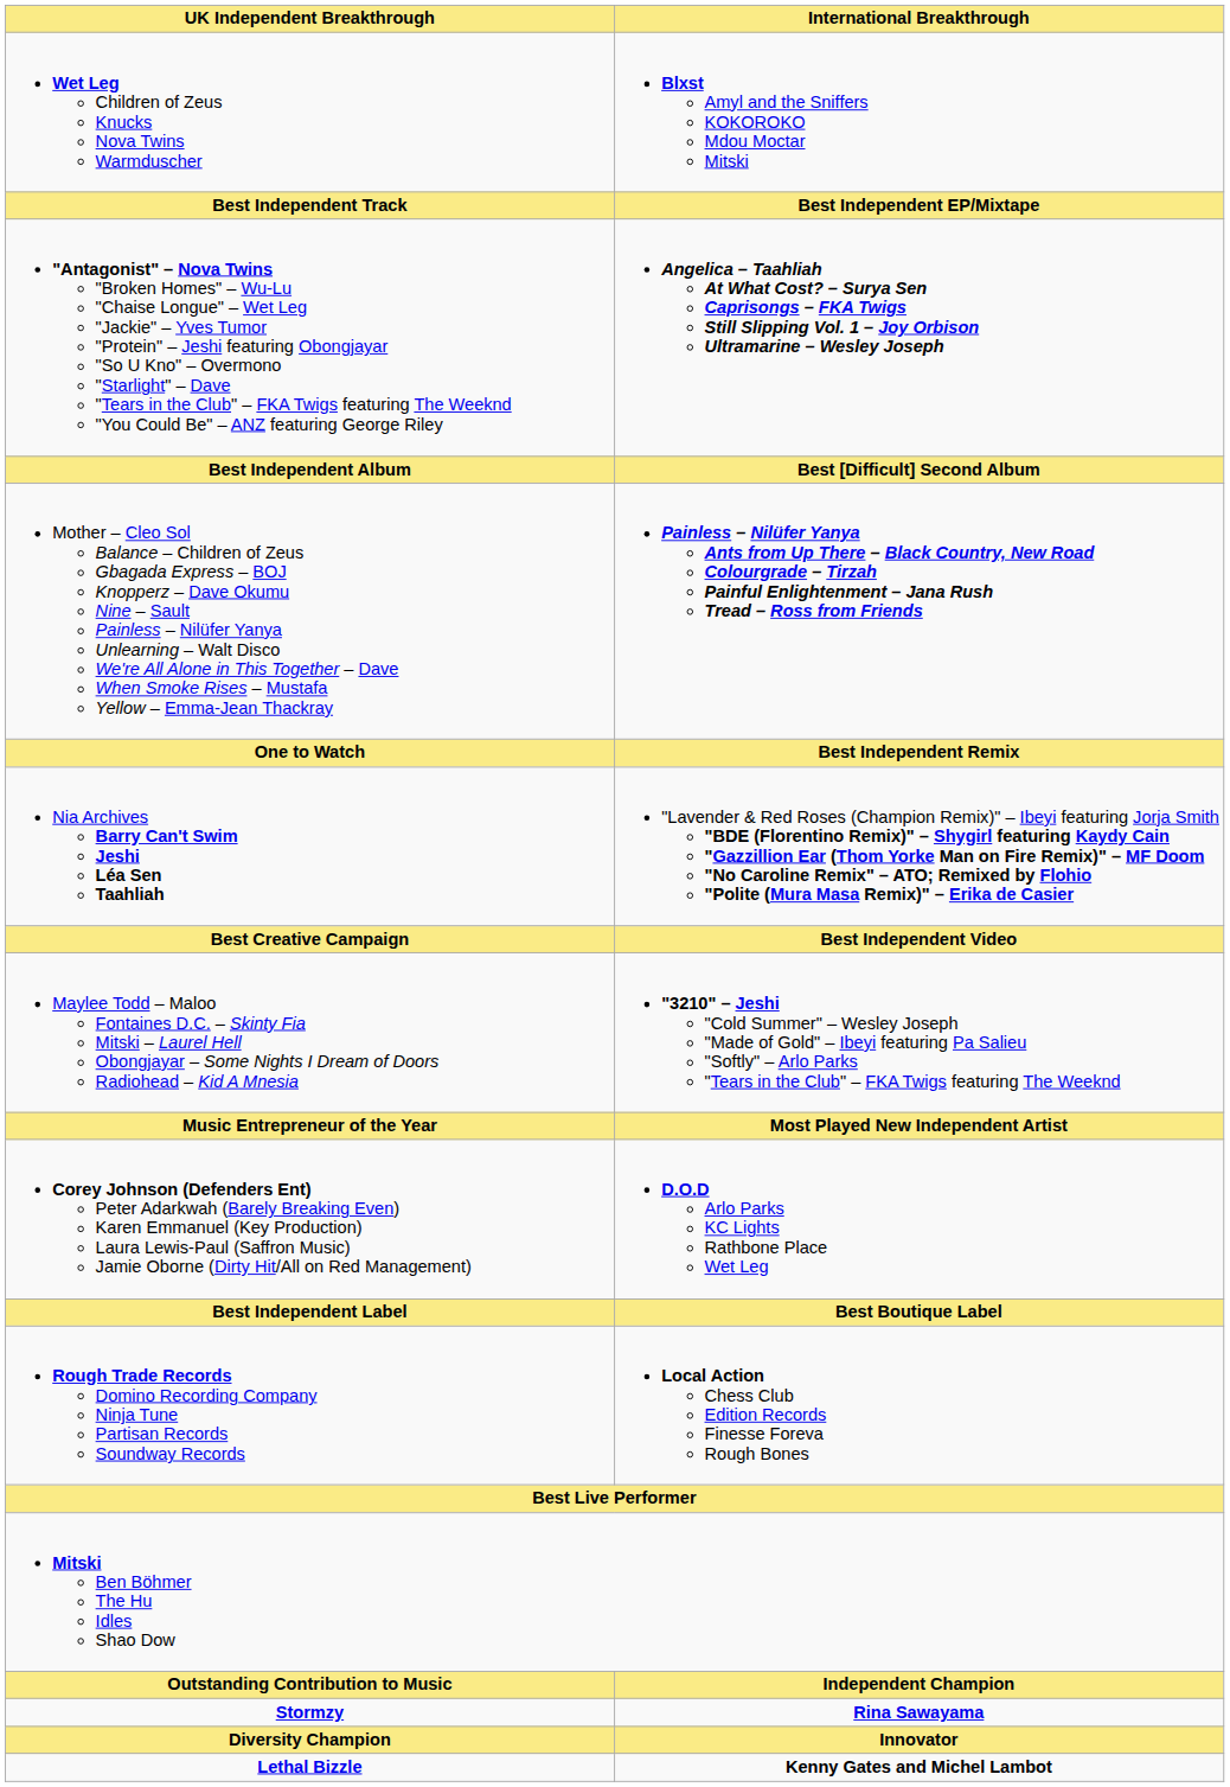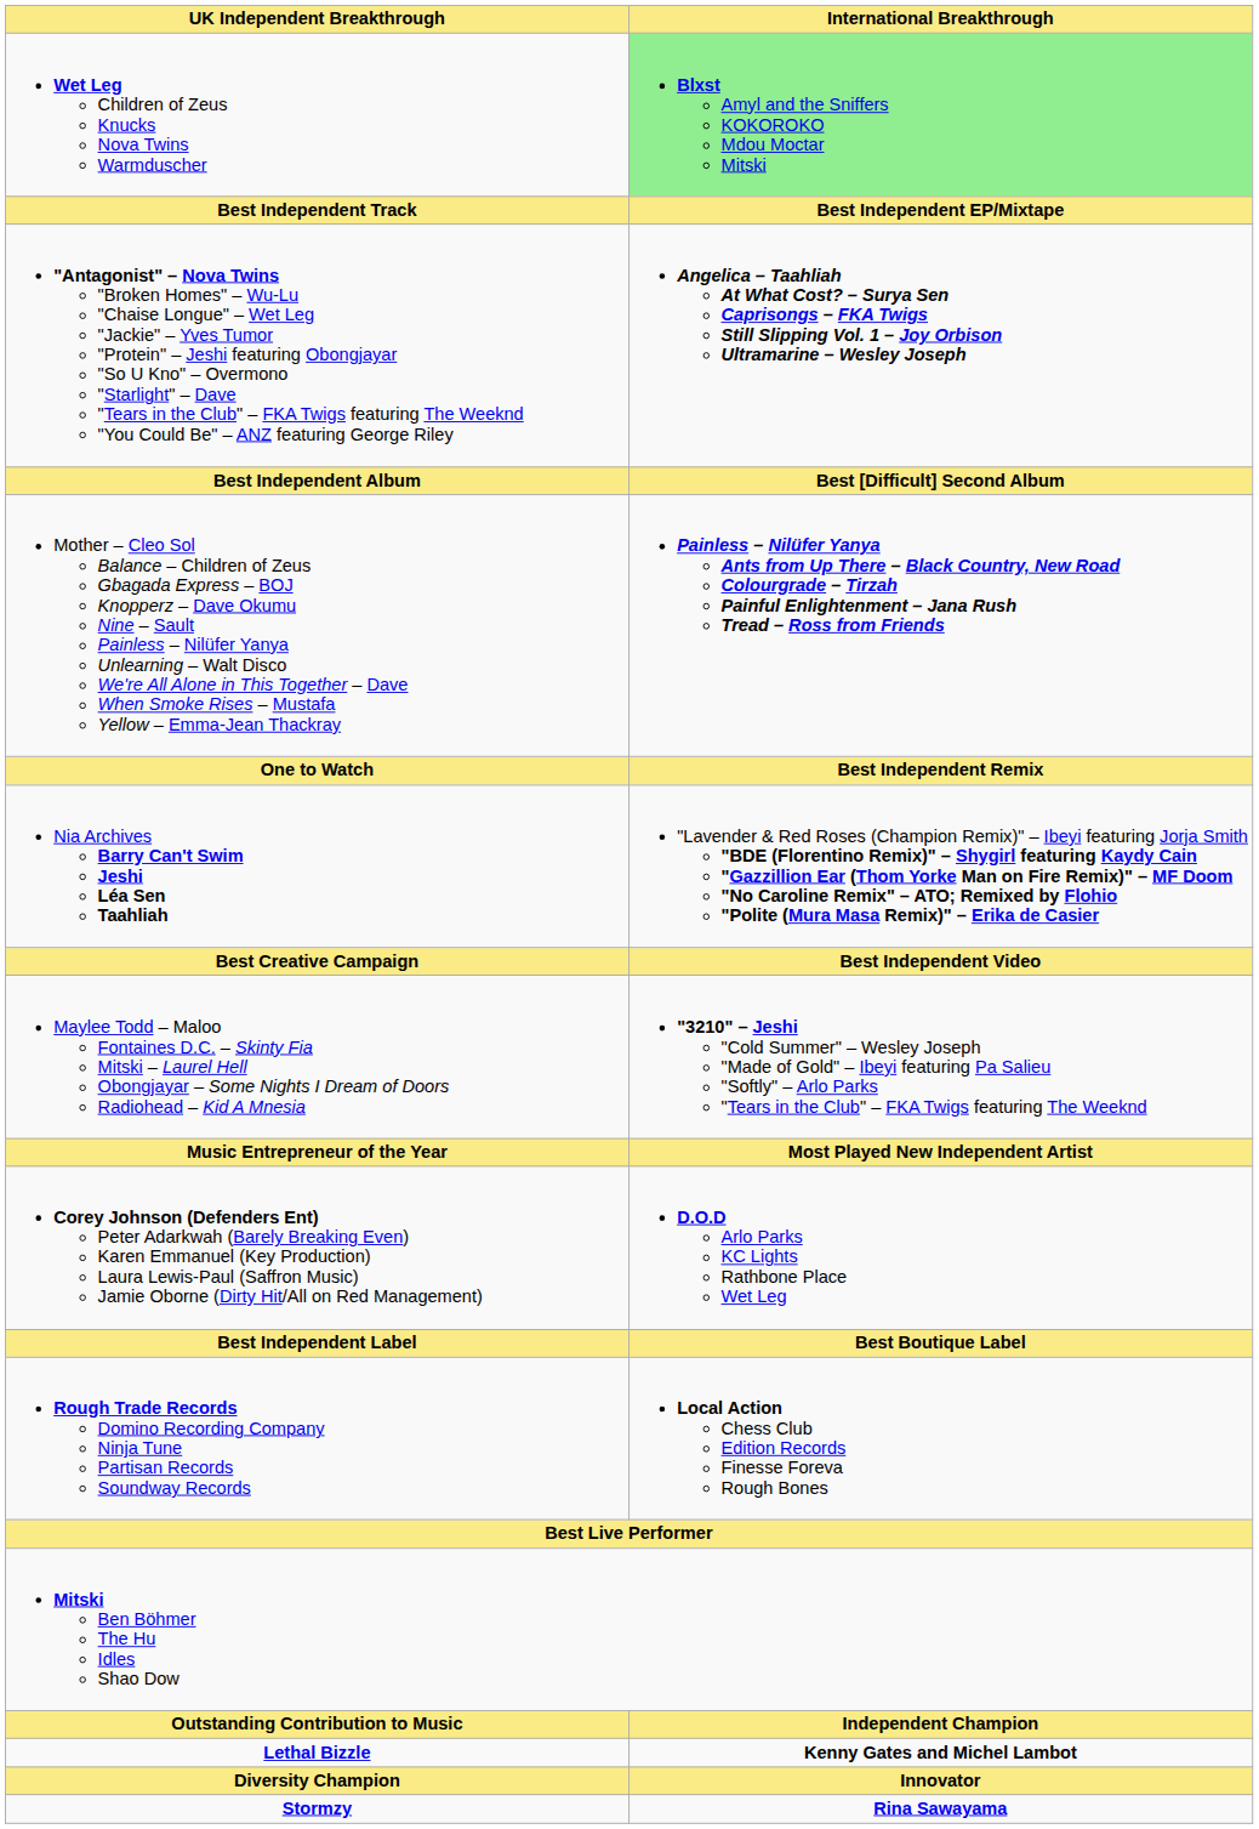 <table role="presentation" class=wikitable>
 <tr>
 <th style="vertical-align:top; width:50%; background:#FAEB86;">UK Independent Breakthrough</th>
 <th style="vertical-align:top; width:50%; background:#FAEB86;">International Breakthrough</th>
 </tr>
 <tr>
 <td valign="top"><br><ul><li><strong><a href='#'>Wet Leg</a></strong><ul><li>Children of Zeus</li><li><a href='#'>Knucks</a></li><li><a href='#'>Nova Twins</a></li><li><a href='#'>Warmduscher</a></li></ul></li></ul></td>
-<td valign="top"><br><ul><li><strong><a href='#'>Blxst</a></strong><ul><li><a href='#'>Amyl and the Sniffers</a></li><li><a href='#'>KOKOROKO</a></li><li><a href='#'>Mdou Moctar</a></li><li><a href='#'>Mitski</a></li></ul></li></ul></td>
+<td valign="top" style="background: lightgreen;"><br><ul><li><strong><a href='#'>Blxst</a></strong><ul><li><a href='#'>Amyl and the Sniffers</a></li><li><a href='#'>KOKOROKO</a></li><li><a href='#'>Mdou Moctar</a></li><li><a href='#'>Mitski</a></li></ul></li></ul></td>
 </tr>
 <tr>
 <th style="vertical-align:top; width:50%; background:#FAEB86;">Best Independent Track</th>
 <th style="vertical-align:top; width:50%; background:#FAEB86;">Best Independent EP/Mixtape</th>
 </tr>
 <tr>
 <td valign="top"><br><ul><li><strong>"Antagonist" – <a href='#'>Nova Twins</a></strong><ul><li>"Broken Homes" – <a href='#'>Wu-Lu</a></li><li>"Chaise Longue" – <a href='#'>Wet Leg</a></li><li>"Jackie" – <a href='#'>Yves Tumor</a></li><li>"Protein" – <a href='#'>Jeshi</a> featuring <a href='#'>Obongjayar</a></li><li>"So U Kno" – Overmono</li><li>"<a href='#'>Starlight</a>" – <a href='#'>Dave</a></li><li>"<a href='#'>Tears in the Club</a>" – <a href='#'>FKA Twigs</a> featuring <a href='#'>The Weeknd</a></li><li>"You Could Be" – <a href='#'>ANZ</a> featuring George Riley</li></ul></li></ul></td>
 <td valign="top"><br><ul><li><strong><em>Angelica<em> – Taahliah<strong><ul><li></em>At What Cost?<em> – Surya Sen</li><li></em><a href='#'>Caprisongs</a><em> – <a href='#'>FKA Twigs</a></li><li></em>Still Slipping Vol. 1<em> – <a href='#'>Joy Orbison</a></li><li></em>Ultramarine<em> – Wesley Joseph</li></ul></li></ul></td>
 </tr>
 <tr>
 <th style="vertical-align:top; width:50%; background:#FAEB86;">Best Independent Album</th>
 <th style="vertical-align:top; width:50%; background:#FAEB86;">Best [Difficult] Second Album</th>
 </tr>
 <tr>
 <td valign="top"><br><ul><li></em></strong>Mother</em> – <a href='#'>Cleo Sol</a></strong><ul><li><em>Balance</em> – Children of Zeus</li><li><em>Gbagada Express</em> – <a href='#'>BOJ</a></li><li><em>Knopperz</em> – <a href='#'>Dave Okumu</a></li><li><em><a href='#'>Nine</a></em> – <a href='#'>Sault</a></li><li><em><a href='#'>Painless</a></em> – <a href='#'>Nilüfer Yanya</a></li><li><em>Unlearning</em> – Walt Disco</li><li><em><a href='#'>We're All Alone in This Together</a></em> – <a href='#'>Dave</a></li><li><em><a href='#'>When Smoke Rises</a></em> – <a href='#'>Mustafa</a></li><li><em>Yellow</em> – <a href='#'>Emma-Jean Thackray</a></li></ul></li></ul></td>
 <td valign="top"><br><ul><li><strong><em><a href='#'>Painless</a><em> – <a href='#'>Nilüfer Yanya</a><strong><ul><li></em><a href='#'>Ants from Up There</a><em> – <a href='#'>Black Country, New Road</a></li><li></em><a href='#'>Colourgrade</a><em> – <a href='#'>Tirzah</a></li><li></em>Painful Enlightenment<em> – Jana Rush</li><li></em>Tread<em> – <a href='#'>Ross from Friends</a></li></ul></li></ul></td>
 </tr>
 <tr>
 <th style="vertical-align:top; width:50%; background:#FAEB86;">One to Watch</th>
 <th style="vertical-align:top; width:50%; background:#FAEB86;">Best Independent Remix</th>
 </tr>
 <tr>
 <td valign="top"><br><ul><li></strong><a href='#'>Nia Archives</a><strong><ul><li><a href='#'>Barry Can't Swim</a></li><li><a href='#'>Jeshi</a></li><li>Léa Sen</li><li>Taahliah</li></ul></li></ul></td>
 <td valign="top"><br><ul><li></strong>"Lavender & Red Roses (Champion Remix)" – <a href='#'>Ibeyi</a> featuring <a href='#'>Jorja Smith</a><strong><ul><li>"BDE (Florentino Remix)" – <a href='#'>Shygirl</a> featuring <a href='#'>Kaydy Cain</a></li><li>"<a href='#'>Gazzillion Ear</a> (<a href='#'>Thom Yorke</a> Man on Fire Remix)" – <a href='#'>MF Doom</a></li><li>"No Caroline Remix" – ATO; Remixed by <a href='#'>Flohio</a></li><li>"Polite (<a href='#'>Mura Masa</a> Remix)" – <a href='#'>Erika de Casier</a></li></ul></li></ul></td>
 </tr>
 <tr>
 <th style="vertical-align:top; width:50%; background:#FAEB86;">Best Creative Campaign</th>
 <th style="vertical-align:top; width:50%; background:#FAEB86;">Best Independent Video</th>
 </tr>
 <tr>
 <td valign="top"><br><ul><li></strong><a href='#'>Maylee Todd</a> – </em>Maloo</em></strong><ul><li><a href='#'>Fontaines D.C.</a> – <em><a href='#'>Skinty Fia</a></em></li><li><a href='#'>Mitski</a> – <em><a href='#'>Laurel Hell</a></em></li><li><a href='#'>Obongjayar</a> – <em>Some Nights I Dream of Doors</em></li><li><a href='#'>Radiohead</a> – <em><a href='#'>Kid A Mnesia</a></em></li></ul></li></ul></td>
 <td valign="top"><br><ul><li><strong>"3210" – <a href='#'>Jeshi</a></strong><ul><li>"Cold Summer" – Wesley Joseph</li><li>"Made of Gold" – <a href='#'>Ibeyi</a> featuring <a href='#'>Pa Salieu</a></li><li>"Softly" – <a href='#'>Arlo Parks</a></li><li>"<a href='#'>Tears in the Club</a>" – <a href='#'>FKA Twigs</a> featuring <a href='#'>The Weeknd</a></li></ul></li></ul></td>
 </tr>
 <tr>
 <th style="vertical-align:top; width:50%; background:#FAEB86;">Music Entrepreneur of the Year</th>
 <th style="vertical-align:top; width:50%; background:#FAEB86;">Most Played New Independent Artist</th>
 </tr>
 <tr>
 <td valign="top"><br><ul><li><strong>Corey Johnson (Defenders Ent)</strong><ul><li>Peter Adarkwah (<a href='#'>Barely Breaking Even</a>)</li><li>Karen Emmanuel (Key Production)</li><li>Laura Lewis-Paul (Saffron Music)</li><li>Jamie Oborne (<a href='#'>Dirty Hit</a>/All on Red Management)</li></ul></li></ul></td>
 <td valign="top"><br><ul><li><strong><a href='#'>D.O.D</a></strong><ul><li><a href='#'>Arlo Parks</a></li><li><a href='#'>KC Lights</a></li><li>Rathbone Place</li><li><a href='#'>Wet Leg</a></li></ul></li></ul></td>
 </tr>
 <tr>
 <th style="vertical-align:top; width:50%; background:#FAEB86;">Best Independent Label</th>
 <th style="vertical-align:top; width:50%; background:#FAEB86;">Best Boutique Label</th>
 </tr>
 <tr>
 <td valign="top"><br><ul><li><strong><a href='#'>Rough Trade Records</a></strong><ul><li><a href='#'>Domino Recording Company</a></li><li><a href='#'>Ninja Tune</a></li><li><a href='#'>Partisan Records</a></li><li><a href='#'>Soundway Records</a></li></ul></li></ul></td>
 <td valign="top"><br><ul><li><strong>Local Action</strong><ul><li>Chess Club</li><li><a href='#'>Edition Records</a></li><li>Finesse Foreva</li><li>Rough Bones</li></ul></li></ul></td>
 </tr>
 <tr>
 <th style="vertical-align:top; background:#FAEB86;" colspan="2">Best Live Performer</th>
 </tr>
 <tr>
 <td valign="top" colspan="2"><br><ul><li><strong><a href='#'>Mitski</a></strong><ul><li><a href='#'>Ben Böhmer</a></li><li><a href='#'>The Hu</a></li><li><a href='#'>Idles</a></li><li>Shao Dow</li></ul></li></ul></td>
 </tr>
 <tr>
 <th style="vertical-align:top; width:50%; background:#FAEB86;">Outstanding Contribution to Music</th>
 <th style="vertical-align:top; width:50%; background:#FAEB86;">Independent Champion</th>
 </tr>
 <tr>
-<td valign="top" align="center"><strong><a href='#'>Stormzy</a></strong></td>
-<td valign="top" align="center"><strong><a href='#'>Rina Sawayama</a></strong></td>
+<td valign="top" align="center"><strong><a href='#'>Lethal Bizzle</a></strong></td>
+<td valign="top" align="center"><strong>Kenny Gates and Michel Lambot</strong></td>
 </tr>
 <tr>
 <th style="vertical-align:top; width:50%; background:#FAEB86;">Diversity Champion</th>
 <th style="vertical-align:top; width:50%; background:#FAEB86;">Innovator</th>
 </tr>
 <tr>
-<td valign="top" align="center"><strong><a href='#'>Lethal Bizzle</a></strong></td>
-<td valign="top" align="center"><strong>Kenny Gates and Michel Lambot</strong></td>
+<td valign="top" align="center"><strong><a href='#'>Stormzy</a></strong></td>
+<td valign="top" align="center"><strong><a href='#'>Rina Sawayama</a></strong></td>
 </tr>
 </table>
